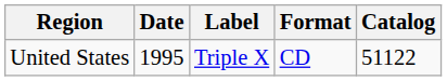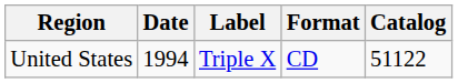 <table class="wikitable">
 <tr>
 <th>Region</th>
 <th>Date</th>
 <th>Label</th>
 <th>Format</th>
 <th>Catalog</th>
 </tr>
 <tr>
 <td>United States</td>
-<td>1995</td>
+<td>1994</td>
 <td><a href='#'>Triple X</a></td>
 <td><a href='#'>CD</a></td>
 <td>51122</td>
 </tr>
 </table>
